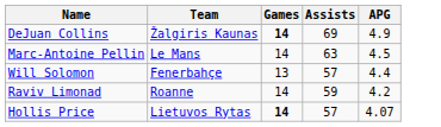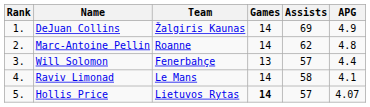 <table class="wikitable" style="text-align: center;">
 <tr>
+<th>Rank</th>
 <th>Name</th>
 <th>Team</th>
 <th>Games</th>
 <th>Assists</th>
 <th width=40>APG</th>
 </tr>
 <tr>
+<td>1.</td>
 <td align="left"> <a href='#'>DeJuan Collins</a></td>
 <td align="left"> <a href='#'>Žalgiris Kaunas</a></td>
-<td><strong>14</strong></td>
+<td>14</td>
 <td>69</td>
 <td>4.9</td>
 </tr>
 <tr>
+<td>2.</td>
 <td align="left"> <a href='#'>Marc-Antoine Pellin</a></td>
-<td align="left"> <a href='#'>Le Mans</a></td>
+<td align="left"> <a href='#'>Roanne</a></td>
 <td>14</td>
-<td>63</td>
-<td>4.5</td>
+<td>62</td>
+<td>4.8</td>
 </tr>
 <tr>
+<td>3.</td>
 <td align="left"> <a href='#'>Will Solomon</a></td>
 <td align="left"> <a href='#'>Fenerbahçe</a></td>
 <td>13</td>
 <td>57</td>
 <td>4.4</td>
 </tr>
 <tr>
+<td>4.</td>
 <td align="left"> <a href='#'>Raviv Limonad</a></td>
-<td align="left"> <a href='#'>Roanne</a></td>
+<td align="left"> <a href='#'>Le Mans</a></td>
 <td>14</td>
-<td>59</td>
-<td>4.2</td>
+<td>58</td>
+<td>4.1</td>
 </tr>
 <tr>
+<td>5.</td>
 <td align="left"> <a href='#'>Hollis Price</a></td>
 <td align="left"> <a href='#'>Lietuvos Rytas</a></td>
 <td><strong>14</strong></td>
 <td>57</td>
 <td>4.07</td>
 </tr>
 </table>
